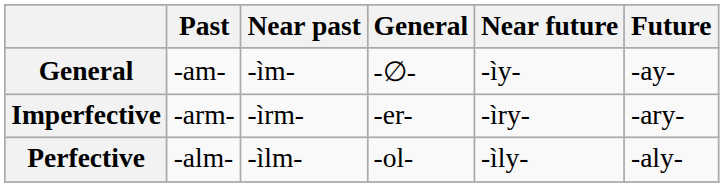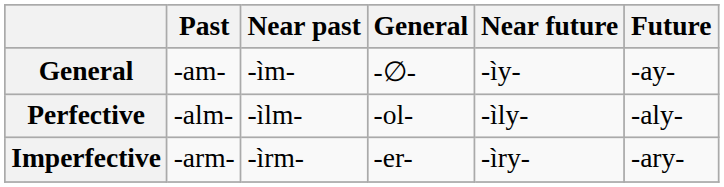 <table class="wikitable">
 <tr>
 <th></th>
 <th>Past</th>
 <th>Near past</th>
 <th>General</th>
 <th>Near future</th>
 <th>Future</th>
 </tr>
 <tr>
 <th>General</th>
 <td>-am-</td>
 <td>-ìm-</td>
 <td>-∅-</td>
 <td>-ìy-</td>
 <td>-ay-</td>
 </tr>
 <tr>
+<th>Perfective</th>
+<td>-alm-</td>
+<td>-ìlm-</td>
+<td>-ol-</td>
+<td>-ìly-</td>
+<td>-aly-</td>
+</tr>
+<tr>
 <th>Imperfective</th>
 <td>-arm-</td>
 <td>-ìrm-</td>
 <td>-er-</td>
 <td>-ìry-</td>
 <td>-ary-</td>
 </tr>
-<tr>
-<th>Perfective</th>
-<td>-alm-</td>
-<td>-ìlm-</td>
-<td>-ol-</td>
-<td>-ìly-</td>
-<td>-aly-</td>
-</tr>
 </table>
